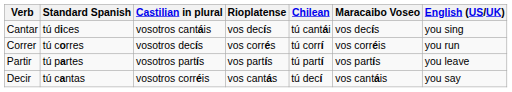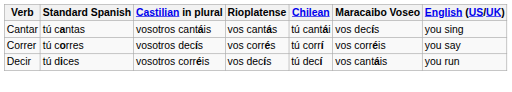 <table class="wikitable">
 <tr>
 <th>Verb</th>
 <th>Standard Spanish</th>
 <th><a href='#'>Castilian</a> in plural</th>
 <th>Rioplatense</th>
 <th><a href='#'>Chilean</a></th>
 <th>Maracaibo Voseo</th>
 <th><a href='#'>English</a> (<a href='#'>US</a>/<a href='#'>UK</a>)</th>
 </tr>
 <tr>
 <td>Cantar</td>
-<td>tú d<strong>i</strong>ces</td>
+<td>tú c<strong>a</strong>ntas</td>
 <td>vosotros cant<strong>á</strong>is</td>
-<td>vos dec<strong>í</strong>s</td>
+<td>vos cant<strong>á</strong>s</td>
 <td>tú cant<strong>á</strong>i</td>
 <td>vos dec<strong>í</strong>s</td>
 <td>you sing</td>
 </tr>
 <tr>
 <td>Correr</td>
 <td>tú c<strong>o</strong>rres</td>
 <td>vosotros dec<strong>í</strong>s</td>
 <td>vos corr<strong>é</strong>s</td>
 <td>tú corr<strong>í</strong></td>
 <td>vos corr<strong>é</strong>is</td>
-<td>you run</td>
-</tr>
-<tr>
-<td>Partir</td>
-<td>tú p<strong>a</strong>rtes</td>
-<td>vosotros part<strong>í</strong>s</td>
-<td>vos part<strong>í</strong>s</td>
-<td>tú part<strong>í</strong></td>
-<td>vos part<strong>í</strong>s</td>
-<td>you leave</td>
+<td>you say</td>
 </tr>
 <tr>
 <td>Decir</td>
-<td>tú c<strong>a</strong>ntas</td>
+<td>tú d<strong>i</strong>ces</td>
 <td>vosotros corr<strong>é</strong>is</td>
-<td>vos cant<strong>á</strong>s</td>
+<td>vos dec<strong>í</strong>s</td>
 <td>tú dec<strong>í</strong></td>
 <td>vos cant<strong>á</strong>is</td>
-<td>you say</td>
+<td>you run</td>
 </tr>
 </table>
